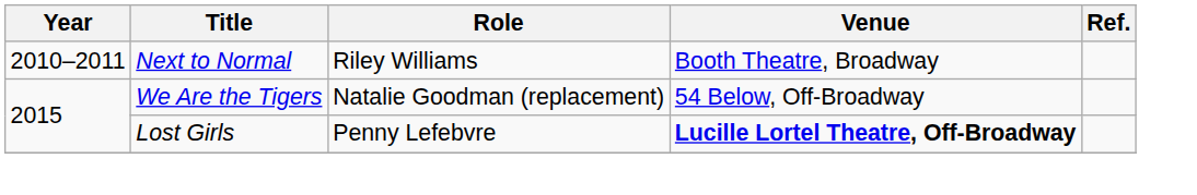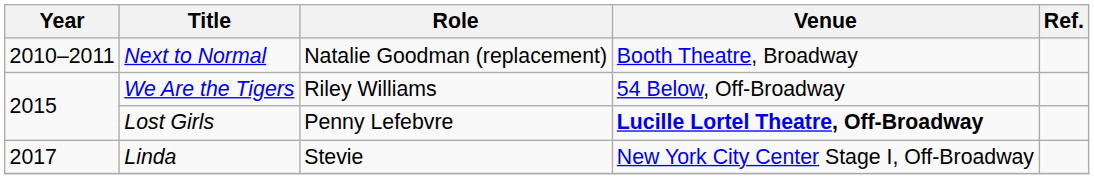 <table class="wikitable sortable">
 <tr>
 <th>Year</th>
 <th>Title</th>
 <th>Role</th>
 <th>Venue</th>
 <th class="unsortable">Ref.</th>
 </tr>
 <tr>
 <td>2010–2011</td>
 <td><em><a href='#'>Next to Normal</a></em></td>
-<td>Riley Williams</td>
+<td>Natalie Goodman (replacement)</td>
 <td><a href='#'>Booth Theatre</a>, Broadway</td>
 <td></td>
 </tr>
 <tr>
 <td rowspan=2>2015</td>
 <td><em><a href='#'>We Are the Tigers</a></em></td>
-<td>Natalie Goodman (replacement)</td>
+<td>Riley Williams</td>
 <td><a href='#'>54 Below</a>, Off-Broadway</td>
 <td></td>
 </tr>
 <tr>
 <td><em>Lost Girls</em></td>
 <td>Penny Lefebvre</td>
 <td><strong><a href='#'>Lucille Lortel Theatre</a>, Off-Broadway</strong></td>
 <td></td>
 </tr>
 <tr>
+<td>2017</td>
+<td><em>Linda</em></td>
+<td>Stevie</td>
+<td><a href='#'>New York City Center</a> Stage I, Off-Broadway</td>
+<td></td>
+</tr>
+<tr>
 </tr>
 </table>
